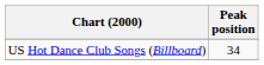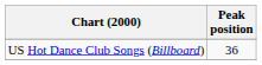 <table class="wikitable sortable">
 <tr>
 <th>Chart (2000)</th>
 <th>Peak<br>position</th>
 </tr>
 <tr>
 </tr>
 <tr>
 </tr>
 <tr>
 </tr>
 <tr>
 </tr>
 <tr>
 </tr>
 <tr>
 <td>US <a href='#'>Hot Dance Club Songs</a> (<em><a href='#'>Billboard</a></em>)</td>
-<td align="center">34</td>
+<td align="center">36</td>
 </tr>
 <tr>
 </tr>
 </table>
